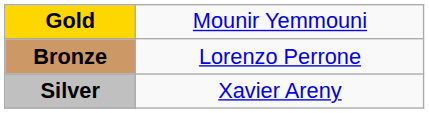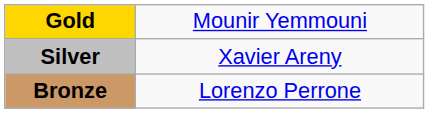 <table class="wikitable" style="text-align:center; " width="35%">
 <tr>
 <td bgcolor="gold"><strong>Gold</strong></td>
 <td><a href='#'>Mounir Yemmouni</a><br>  <small><em></em></small></td>
 </tr>
 <tr>
+<td bgcolor="silver"><strong>Silver</strong></td>
+<td><a href='#'>Xavier Areny</a><br>  <small><em></em></small></td>
+</tr>
+<tr>
 <td bgcolor="CC9966"><strong>Bronze</strong></td>
 <td><a href='#'>Lorenzo Perrone</a><br>  <small><em></em></small></td>
 </tr>
-<tr>
-<td bgcolor="silver"><strong>Silver</strong></td>
-<td><a href='#'>Xavier Areny</a><br>  <small><em></em></small></td>
-</tr>
 </table>
